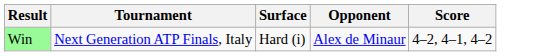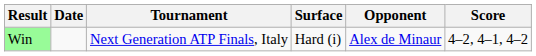 <table class="wikitable">
 <tr>
 <th>Result</th>
+<th>Date</th>
 <th>Tournament</th>
 <th>Surface</th>
 <th>Opponent</th>
 <th class="unsortable">Score</th>
 </tr>
 <tr>
 <td bgcolor=98fb98>Win</td>
+<td><a href='#'></a></td>
 <td><a href='#'>Next Generation ATP Finals</a>, Italy</td>
 <td>Hard (i)</td>
 <td> <a href='#'>Alex de Minaur</a></td>
 <td>4–2, 4–1, 4–2</td>
 </tr>
 </table>
